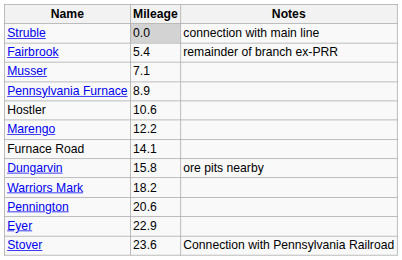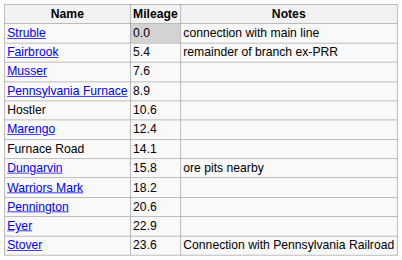 <table class="wikitable">
 <tr>
 <th>Name</th>
 <th>Mileage</th>
 <th>Notes</th>
 </tr>
 <tr>
 <td><a href='#'>Struble</a></td>
 <td style="background: lightgrey;">0.0</td>
 <td>connection with main line</td>
 </tr>
 <tr>
 <td><a href='#'>Fairbrook</a></td>
 <td>5.4</td>
 <td>remainder of branch ex-PRR</td>
 </tr>
 <tr>
 <td><a href='#'>Musser</a></td>
-<td>7.1</td>
+<td>7.6</td>
 <td></td>
 </tr>
 <tr>
 <td><a href='#'>Pennsylvania Furnace</a></td>
 <td>8.9</td>
 <td></td>
 </tr>
 <tr>
 <td>Hostler</td>
 <td>10.6</td>
 <td></td>
 </tr>
 <tr>
 <td><a href='#'>Marengo</a></td>
-<td>12.2</td>
+<td>12.4</td>
 <td></td>
 </tr>
 <tr>
 <td>Furnace Road</td>
 <td>14.1</td>
 <td></td>
 </tr>
 <tr>
 <td><a href='#'>Dungarvin</a></td>
 <td>15.8</td>
 <td>ore pits nearby</td>
 </tr>
 <tr>
 <td><a href='#'>Warriors Mark</a></td>
 <td>18.2</td>
 <td></td>
 </tr>
 <tr>
 <td><a href='#'>Pennington</a></td>
 <td>20.6</td>
 <td></td>
 </tr>
 <tr>
 <td><a href='#'>Eyer</a></td>
 <td>22.9</td>
 <td></td>
 </tr>
 <tr>
 <td><a href='#'>Stover</a></td>
 <td>23.6</td>
 <td>Connection with Pennsylvania Railroad</td>
 </tr>
 </table>
